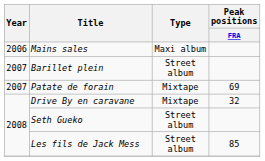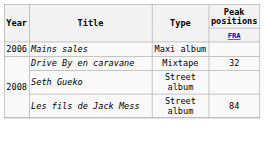 <table class="wikitable">
 <tr>
 <th align="center" rowspan="2" width="10">Year</th>
 <th align="center" rowspan="2" width="180">Title</th>
 <th align="center" rowspan="2" width="80">Type</th>
 <th align="center" colspan="1" width="30">Peak positions</th>
 </tr>
 <tr>
 <th width="20"><small><a href='#'>FRA</a><br></small></th>
 </tr>
 <tr>
 <td align="center" rowspan="1">2006</td>
 <td><em>Mains sales</em></td>
 <td align="center">Maxi album</td>
 <td align="center"></td>
 </tr>
 <tr>
-<td align="center" rowspan="1">2007</td>
-<td><em>Barillet plein</em></td>
-<td align="center">Street album</td>
-<td align="center"></td>
-</tr>
-<tr>
-<td align="center" rowspan="1">2007</td>
-<td><em>Patate de forain</em></td>
-<td align="center">Mixtape</td>
-<td align="center">69</td>
-</tr>
-<tr>
 <td align="center" rowspan="3">2008</td>
 <td><em>Drive By en caravane</em></td>
 <td align="center">Mixtape</td>
 <td align="center">32</td>
 </tr>
 <tr>
 <td><em>Seth Gueko</em></td>
 <td align="center">Street album</td>
 <td align="center"></td>
 </tr>
 <tr>
 <td><em>Les fils de Jack Mess</em></td>
 <td align="center">Street album</td>
-<td align="center">85</td>
+<td align="center">84</td>
 </tr>
 <tr>
 </tr>
 </table>
